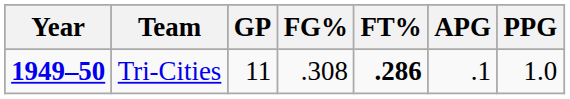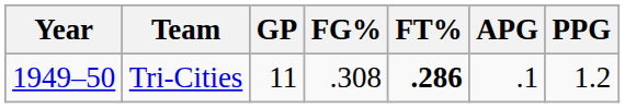 <table class="wikitable sortable" style="font-size:95%; text-align:right;">
 <tr>
 <th>Year</th>
 <th>Team</th>
 <th>GP</th>
 <th>FG%</th>
 <th>FT%</th>
 <th>APG</th>
 <th>PPG</th>
 </tr>
 <tr>
-<td style="text-align:left;"><strong><a href='#'>1949–50</a></strong></td>
+<td style="text-align:left;"><a href='#'>1949–50</a></td>
 <td style="text-align:left;"><a href='#'>Tri-Cities</a></td>
 <td>11</td>
 <td>.308</td>
 <td><strong>.286</strong></td>
 <td>.1</td>
-<td>1.0</td>
+<td>1.2</td>
 </tr>
 </table>
